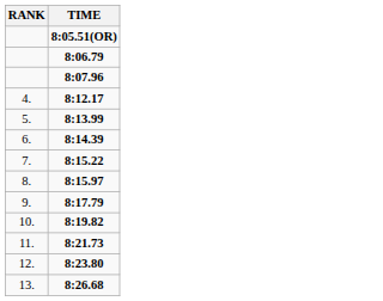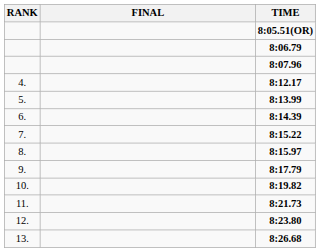 <table class="wikitable" style="border-collapse: collapse; font-size: 90%;">
 <tr>
 <th>RANK</th>
+<th align="center" style="width: 20em">FINAL</th>
 <th align="center" style="width: 5em">TIME</th>
 </tr>
 <tr>
 <td align="center"></td>
+<td></td>
 <td align="center"><strong>8:05.51(OR)</strong></td>
 </tr>
 <tr>
 <td align="center"></td>
+<td></td>
 <td align="center"><strong>8:06.79</strong></td>
 </tr>
 <tr>
 <td align="center"></td>
+<td></td>
 <td align="center"><strong>8:07.96</strong></td>
 </tr>
 <tr>
 <td align="center">4.</td>
+<td></td>
 <td align="center"><strong>8:12.17</strong></td>
 </tr>
 <tr>
 <td align="center">5.</td>
+<td></td>
 <td align="center"><strong>8:13.99</strong></td>
 </tr>
 <tr>
 <td align="center">6.</td>
+<td></td>
 <td align="center"><strong>8:14.39</strong></td>
 </tr>
 <tr>
 <td align="center">7.</td>
+<td></td>
 <td align="center"><strong>8:15.22</strong></td>
 </tr>
 <tr>
 <td align="center">8.</td>
+<td></td>
 <td align="center"><strong>8:15.97</strong></td>
 </tr>
 <tr>
 <td align="center">9.</td>
+<td></td>
 <td align="center"><strong>8:17.79</strong></td>
 </tr>
 <tr>
 <td align="center">10.</td>
+<td></td>
 <td align="center"><strong>8:19.82</strong></td>
 </tr>
 <tr>
 <td align="center">11.</td>
+<td></td>
 <td align="center"><strong>8:21.73</strong></td>
 </tr>
 <tr>
 <td align="center">12.</td>
+<td></td>
 <td align="center"><strong>8:23.80</strong></td>
 </tr>
 <tr>
 <td align="center">13.</td>
+<td></td>
 <td align="center"><strong>8:26.68</strong></td>
 </tr>
 </table>
